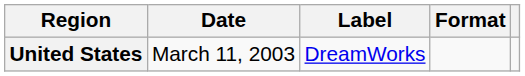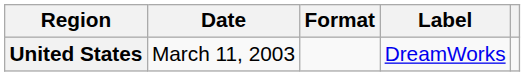 <table class="wikitable plainrowheaders">
 <tr>
 <th scope="col">Region</th>
 <th scope="col">Date</th>
+<th scope="col">Format</th>
 <th scope="col">Label</th>
-<th scope="col">Format</th>
 <th scope="col"></th>
 </tr>
 <tr>
 <th scope="row">United States</th>
 <td rowspan="1">March 11, 2003</td>
+<td rowspan="1"></td>
 <td rowspan="1"><a href='#'>DreamWorks</a></td>
-<td rowspan="1"></td>
 <td align="center"></td>
 </tr>
 </table>
